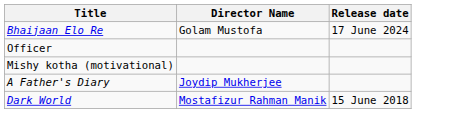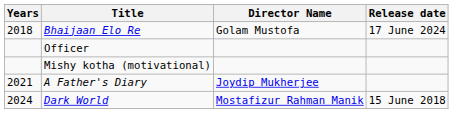 <table class="wikitable">
 <tr>
+<th>Years</th>
 <th>Title</th>
 <th>Director Name</th>
 <th>Release date</th>
 </tr>
 <tr>
+<td>2018</td>
 <td><em><a href='#'>Bhaijaan Elo Re</a></em></td>
 <td>Golam Mustofa</td>
 <td>17 June 2024</td>
 </tr>
 <tr>
+<td></td>
 <td>Officer</td>
 <td></td>
 <td></td>
 </tr>
 <tr>
+<td></td>
 <td>Mishy kotha (motivational)</td>
 <td></td>
 <td></td>
 </tr>
 <tr>
+<td>2021</td>
 <td><em>A Father's Diary</em></td>
 <td><a href='#'>Joydip Mukherjee</a></td>
 <td></td>
 </tr>
 <tr>
+<td>2024</td>
 <td><em><a href='#'>Dark World</a></em></td>
 <td><a href='#'>Mostafizur Rahman Manik</a></td>
 <td>15 June 2018</td>
 </tr>
 </table>
